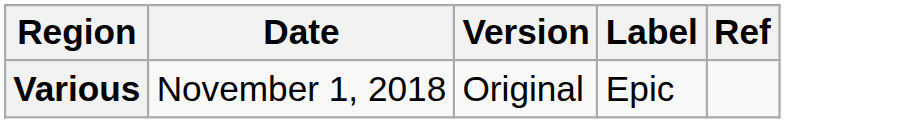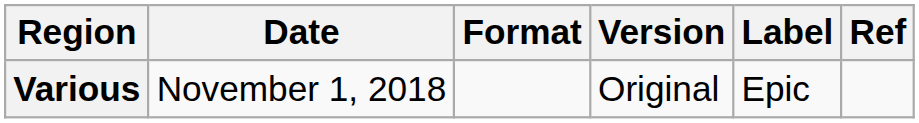 <table class="wikitable plainrowheaders">
 <tr>
 <th>Region</th>
 <th>Date</th>
+<th>Format</th>
 <th>Version</th>
 <th>Label</th>
 <th>Ref</th>
 </tr>
 <tr>
 <th scope="row">Various</th>
 <td>November 1, 2018</td>
+<td></td>
 <td>Original</td>
 <td>Epic</td>
 <td align="center"></td>
 </tr>
 </table>
